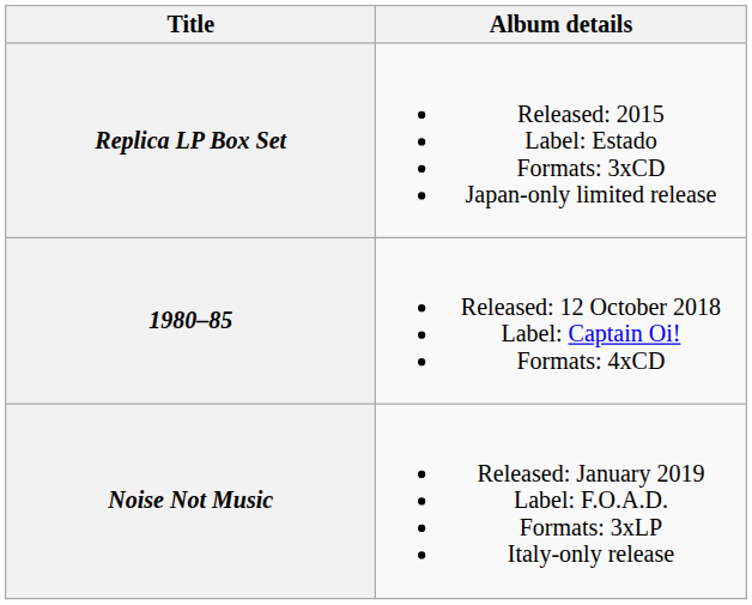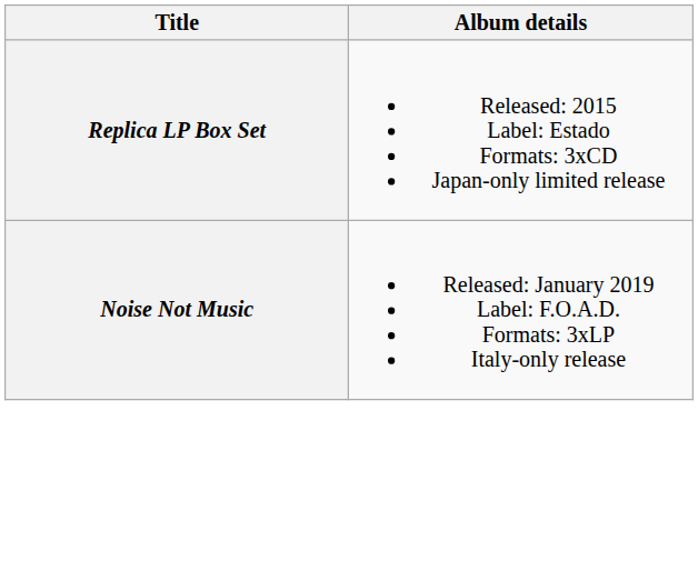 <table class="wikitable plainrowheaders" style="text-align:center;">
 <tr>
 <th scope="col" style="width:15em;">Title</th>
 <th scope="col" style="width:15em;">Album details</th>
 </tr>
 <tr>
 <th scope="row"><em>Replica LP Box Set</em></th>
 <td><br><ul><li>Released: 2015</li><li>Label: Estado</li><li>Formats: 3xCD</li><li>Japan-only limited release</li></ul></td>
 </tr>
 <tr>
-<th scope="row"><em>1980–85</em></th>
-<td><br><ul><li>Released: 12 October 2018</li><li>Label: <a href='#'>Captain Oi!</a></li><li>Formats: 4xCD</li></ul></td>
-</tr>
-<tr>
 <th scope="row"><em>Noise Not Music</em></th>
 <td><br><ul><li>Released: January 2019</li><li>Label: F.O.A.D.</li><li>Formats: 3xLP</li><li>Italy-only release</li></ul></td>
 </tr>
 </table>
